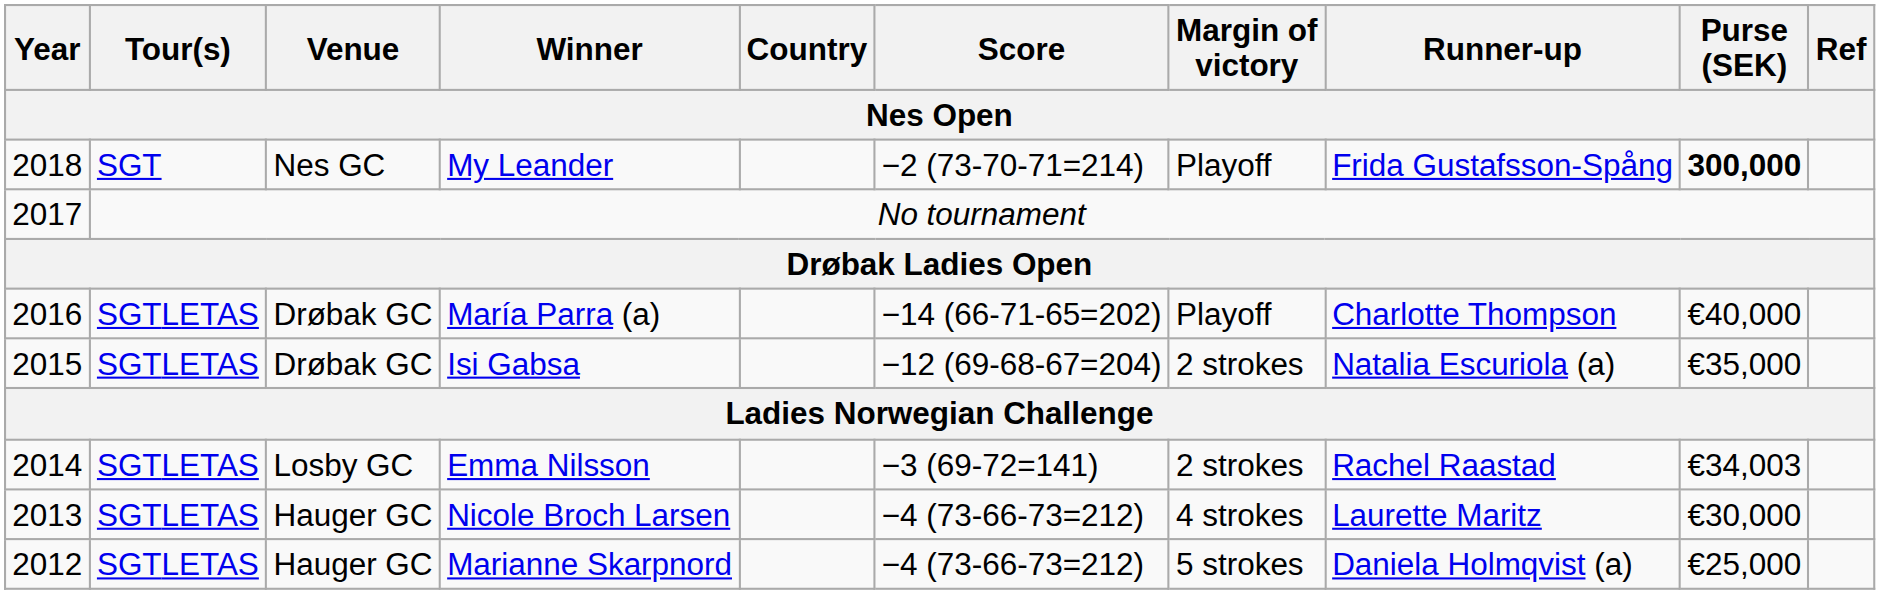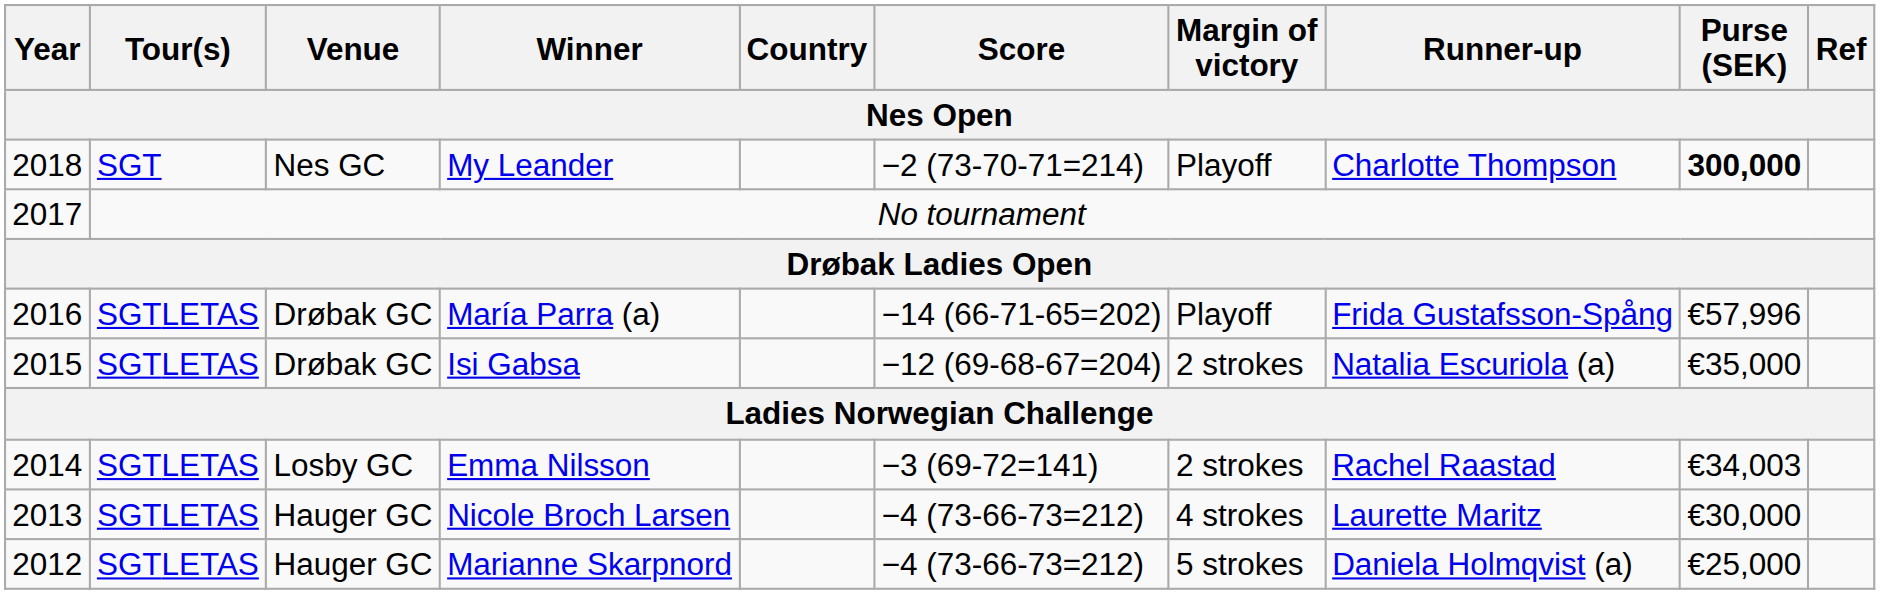 <table class=wikitable style="font-size:95%">
 <tr>
 <th>Year</th>
 <th>Tour(s)</th>
 <th>Venue</th>
 <th>Winner</th>
 <th>Country</th>
 <th>Score</th>
 <th>Margin of<br>victory</th>
 <th>Runner-up</th>
 <th>Purse<br>(SEK)</th>
 <th>Ref</th>
 </tr>
 <tr>
 <th colspan=10>Nes Open</th>
 </tr>
 <tr>
 <td align=center>2018</td>
 <td><a href='#'>SGT</a></td>
 <td>Nes GC</td>
 <td><a href='#'>My Leander</a></td>
 <td></td>
 <td>−2 (73-70-71=214)</td>
 <td>Playoff</td>
-<td> <a href='#'>Frida Gustafsson-Spång</a></td>
+<td> <a href='#'>Charlotte Thompson</a></td>
 <td><strong>300,000</strong></td>
 <td></td>
 </tr>
 <tr>
 <td align=center>2017</td>
 <td colspan=9 align=center><em>No tournament</em></td>
 </tr>
 <tr>
 <th colspan=10>Drøbak Ladies Open</th>
 </tr>
 <tr>
 <td align=center>2016</td>
 <td><a href='#'>SGT</a><a href='#'>LETAS</a></td>
 <td>Drøbak GC</td>
 <td><a href='#'>María Parra</a> (a)</td>
 <td></td>
 <td>−14 (66-71-65=202)</td>
 <td>Playoff</td>
-<td> <a href='#'>Charlotte Thompson</a></td>
-<td>€40,000</td>
+<td> <a href='#'>Frida Gustafsson-Spång</a></td>
+<td>€57,996</td>
 <td></td>
 </tr>
 <tr>
 <td align=center>2015</td>
 <td><a href='#'>SGT</a><a href='#'>LETAS</a></td>
 <td>Drøbak GC</td>
 <td><a href='#'>Isi Gabsa</a></td>
 <td></td>
 <td>−12 (69-68-67=204)</td>
 <td>2 strokes</td>
 <td> <a href='#'>Natalia Escuriola</a> (a)</td>
 <td>€35,000</td>
 <td></td>
 </tr>
 <tr>
 <th colspan=10>Ladies Norwegian Challenge</th>
 </tr>
 <tr>
 <td align=center>2014</td>
 <td><a href='#'>SGT</a><a href='#'>LETAS</a></td>
 <td>Losby GC</td>
 <td><a href='#'>Emma Nilsson</a></td>
 <td></td>
 <td>−3 (69-72=141)</td>
 <td>2 strokes</td>
 <td> <a href='#'>Rachel Raastad</a></td>
 <td>€34,003</td>
 <td></td>
 </tr>
 <tr>
 <td align=center>2013</td>
 <td><a href='#'>SGT</a><a href='#'>LETAS</a></td>
 <td>Hauger GC</td>
 <td><a href='#'>Nicole Broch Larsen</a></td>
 <td></td>
 <td>−4 (73-66-73=212)</td>
 <td>4 strokes</td>
 <td> <a href='#'>Laurette Maritz</a></td>
 <td>€30,000</td>
 <td></td>
 </tr>
 <tr>
 <td align=center>2012</td>
 <td><a href='#'>SGT</a><a href='#'>LETAS</a></td>
 <td>Hauger GC</td>
 <td><a href='#'>Marianne Skarpnord</a></td>
 <td></td>
 <td>−4 (73-66-73=212)</td>
 <td>5 strokes</td>
 <td> <a href='#'>Daniela Holmqvist</a> (a)</td>
 <td>€25,000</td>
 <td></td>
 </tr>
 </table>
